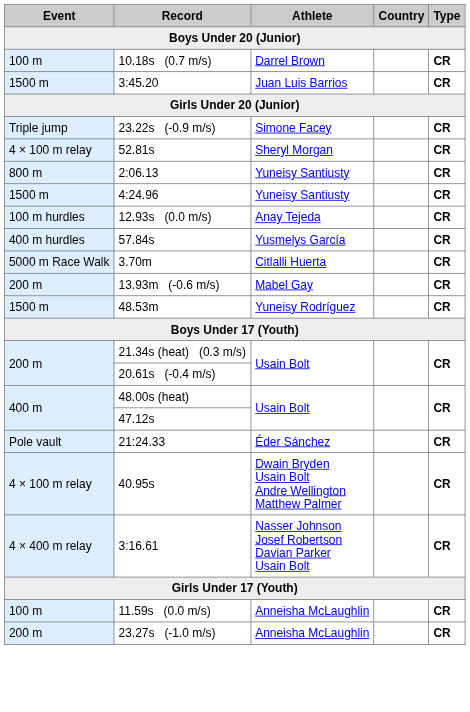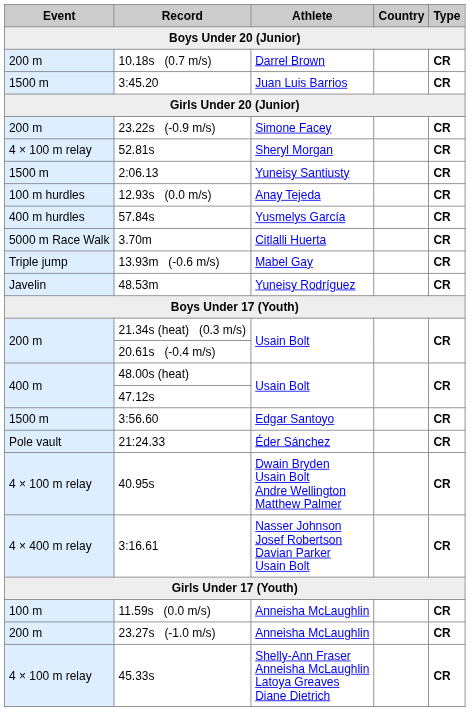 <table border= "1"  cellpadding = "5" cellspacing= "2" style="border-collapse: collapse;  font-size: 90%; ">
 <tr>
 <th style="background: #cccccc;">Event</th>
 <th style="background: #cccccc;">Record</th>
 <th style="background: #cccccc;">Athlete</th>
 <th style="background: #cccccc;">Country</th>
 <th style="background: #cccccc;">Type</th>
 </tr>
 <tr>
 <th bgcolor="#eeeeee" colspan="5">Boys Under 20 (Junior)</th>
 </tr>
 <tr>
-<td style="background:#def;">100 m</td>
+<td style="background:#def;">200 m</td>
 <td>10.18s   (0.7 m/s)</td>
 <td><a href='#'>Darrel Brown</a></td>
 <td></td>
 <td><strong>CR</strong></td>
 </tr>
 <tr>
 <td style="background:#def;">1500 m</td>
 <td>3:45.20</td>
 <td><a href='#'>Juan Luis Barrios</a></td>
 <td></td>
 <td><strong>CR</strong></td>
 </tr>
 <tr>
 <th bgcolor="#eeeeee" colspan="5">Girls Under 20 (Junior)</th>
 </tr>
 <tr>
-<td style="background:#def;">Triple jump</td>
+<td style="background:#def;">200 m</td>
 <td>23.22s   (-0.9 m/s)</td>
 <td><a href='#'>Simone Facey</a></td>
 <td></td>
 <td><strong>CR</strong></td>
 </tr>
 <tr>
 <td style="background:#def;">4 × 100 m relay</td>
 <td>52.81s</td>
 <td><a href='#'>Sheryl Morgan</a></td>
 <td></td>
 <td><strong>CR</strong></td>
 </tr>
 <tr>
-<td style="background:#def;">800 m</td>
+<td style="background:#def;">1500 m</td>
 <td>2:06.13</td>
-<td><a href='#'>Yuneisy Santiusty</a></td>
-<td></td>
-<td><strong>CR</strong></td>
-</tr>
-<tr>
-<td style="background:#def;">1500 m</td>
-<td>4:24.96</td>
 <td><a href='#'>Yuneisy Santiusty</a></td>
 <td></td>
 <td><strong>CR</strong></td>
 </tr>
 <tr>
 <td style="background:#def;">100 m hurdles</td>
 <td>12.93s    (0.0 m/s)</td>
 <td><a href='#'>Anay Tejeda</a></td>
 <td></td>
 <td><strong>CR</strong></td>
 </tr>
 <tr>
 <td style="background:#def;">400 m hurdles</td>
 <td>57.84s</td>
 <td><a href='#'>Yusmelys García</a></td>
 <td></td>
 <td><strong>CR</strong></td>
 </tr>
 <tr>
 <td style="background:#def;">5000 m Race Walk</td>
 <td>3.70m</td>
 <td><a href='#'>Citlalli Huerta</a></td>
 <td></td>
 <td><strong>CR</strong></td>
 </tr>
 <tr>
-<td style="background:#def;">200 m</td>
+<td style="background:#def;">Triple jump</td>
 <td>13.93m    (-0.6 m/s)</td>
 <td><a href='#'>Mabel Gay</a></td>
 <td></td>
 <td><strong>CR</strong></td>
 </tr>
 <tr>
-<td style="background:#def;">1500 m</td>
+<td style="background:#def;">Javelin</td>
 <td>48.53m</td>
 <td><a href='#'>Yuneisy Rodríguez</a></td>
 <td></td>
 <td><strong>CR</strong></td>
 </tr>
 <tr>
 <th bgcolor="#eeeeee" colspan="5">Boys Under 17 (Youth)</th>
 </tr>
 <tr>
 <td rowspan = "2" style="background:#def;">200 m</td>
 <td>21.34s (heat)   (0.3 m/s)</td>
 <td rowspan = "2"><a href='#'>Usain Bolt</a></td>
 <td rowspan = "2"></td>
 <td rowspan = "2"><strong>CR</strong></td>
 </tr>
 <tr>
 <td>20.61s   (-0.4 m/s)</td>
 </tr>
 <tr>
 <td rowspan = "2" style="background:#def;">400 m</td>
 <td>48.00s (heat)</td>
 <td rowspan = "2"><a href='#'>Usain Bolt</a></td>
 <td rowspan = "2"></td>
 <td rowspan = "2"><strong>CR</strong></td>
 </tr>
 <tr>
 <td>47.12s</td>
+</tr>
+<tr>
+<td style="background:#def;">1500 m</td>
+<td>3:56.60</td>
+<td><a href='#'>Edgar Santoyo</a></td>
+<td></td>
+<td><strong>CR</strong></td>
 </tr>
 <tr>
 <td style="background:#def;">Pole vault</td>
 <td>21:24.33</td>
 <td><a href='#'>Éder Sánchez</a></td>
 <td></td>
 <td><strong>CR</strong></td>
 </tr>
 <tr>
 <td style="background:#def;">4 × 100 m relay</td>
 <td>40.95s</td>
 <td><a href='#'>Dwain Bryden</a> <br><a href='#'>Usain Bolt</a> <br><a href='#'>Andre Wellington</a> <br><a href='#'>Matthew Palmer</a></td>
 <td></td>
 <td><strong>CR</strong></td>
 </tr>
 <tr>
 <td style="background:#def;">4 × 400 m relay</td>
 <td>3:16.61</td>
 <td><a href='#'>Nasser Johnson</a> <br><a href='#'>Josef Robertson</a> <br><a href='#'>Davian Parker</a> <br><a href='#'>Usain Bolt</a></td>
 <td></td>
 <td><strong>CR</strong></td>
 </tr>
 <tr>
 <th bgcolor="#eeeeee" colspan="5">Girls Under 17 (Youth)</th>
 </tr>
 <tr>
 <td style="background:#def;">100 m</td>
 <td>11.59s   (0.0 m/s)</td>
 <td><a href='#'>Anneisha McLaughlin</a></td>
 <td></td>
 <td><strong>CR</strong></td>
 </tr>
 <tr>
 <td style="background:#def;">200 m</td>
 <td>23.27s   (-1.0 m/s)</td>
 <td><a href='#'>Anneisha McLaughlin</a></td>
 <td></td>
 <td><strong>CR</strong></td>
 </tr>
+<tr>
+<td style="background:#def;">4 × 100 m relay</td>
+<td>45.33s</td>
+<td><a href='#'>Shelly-Ann Fraser</a> <br><a href='#'>Anneisha McLaughlin</a> <br><a href='#'>Latoya Greaves</a> <br><a href='#'>Diane Dietrich</a></td>
+<td></td>
+<td><strong>CR</strong></td>
+</tr>
 </table>
